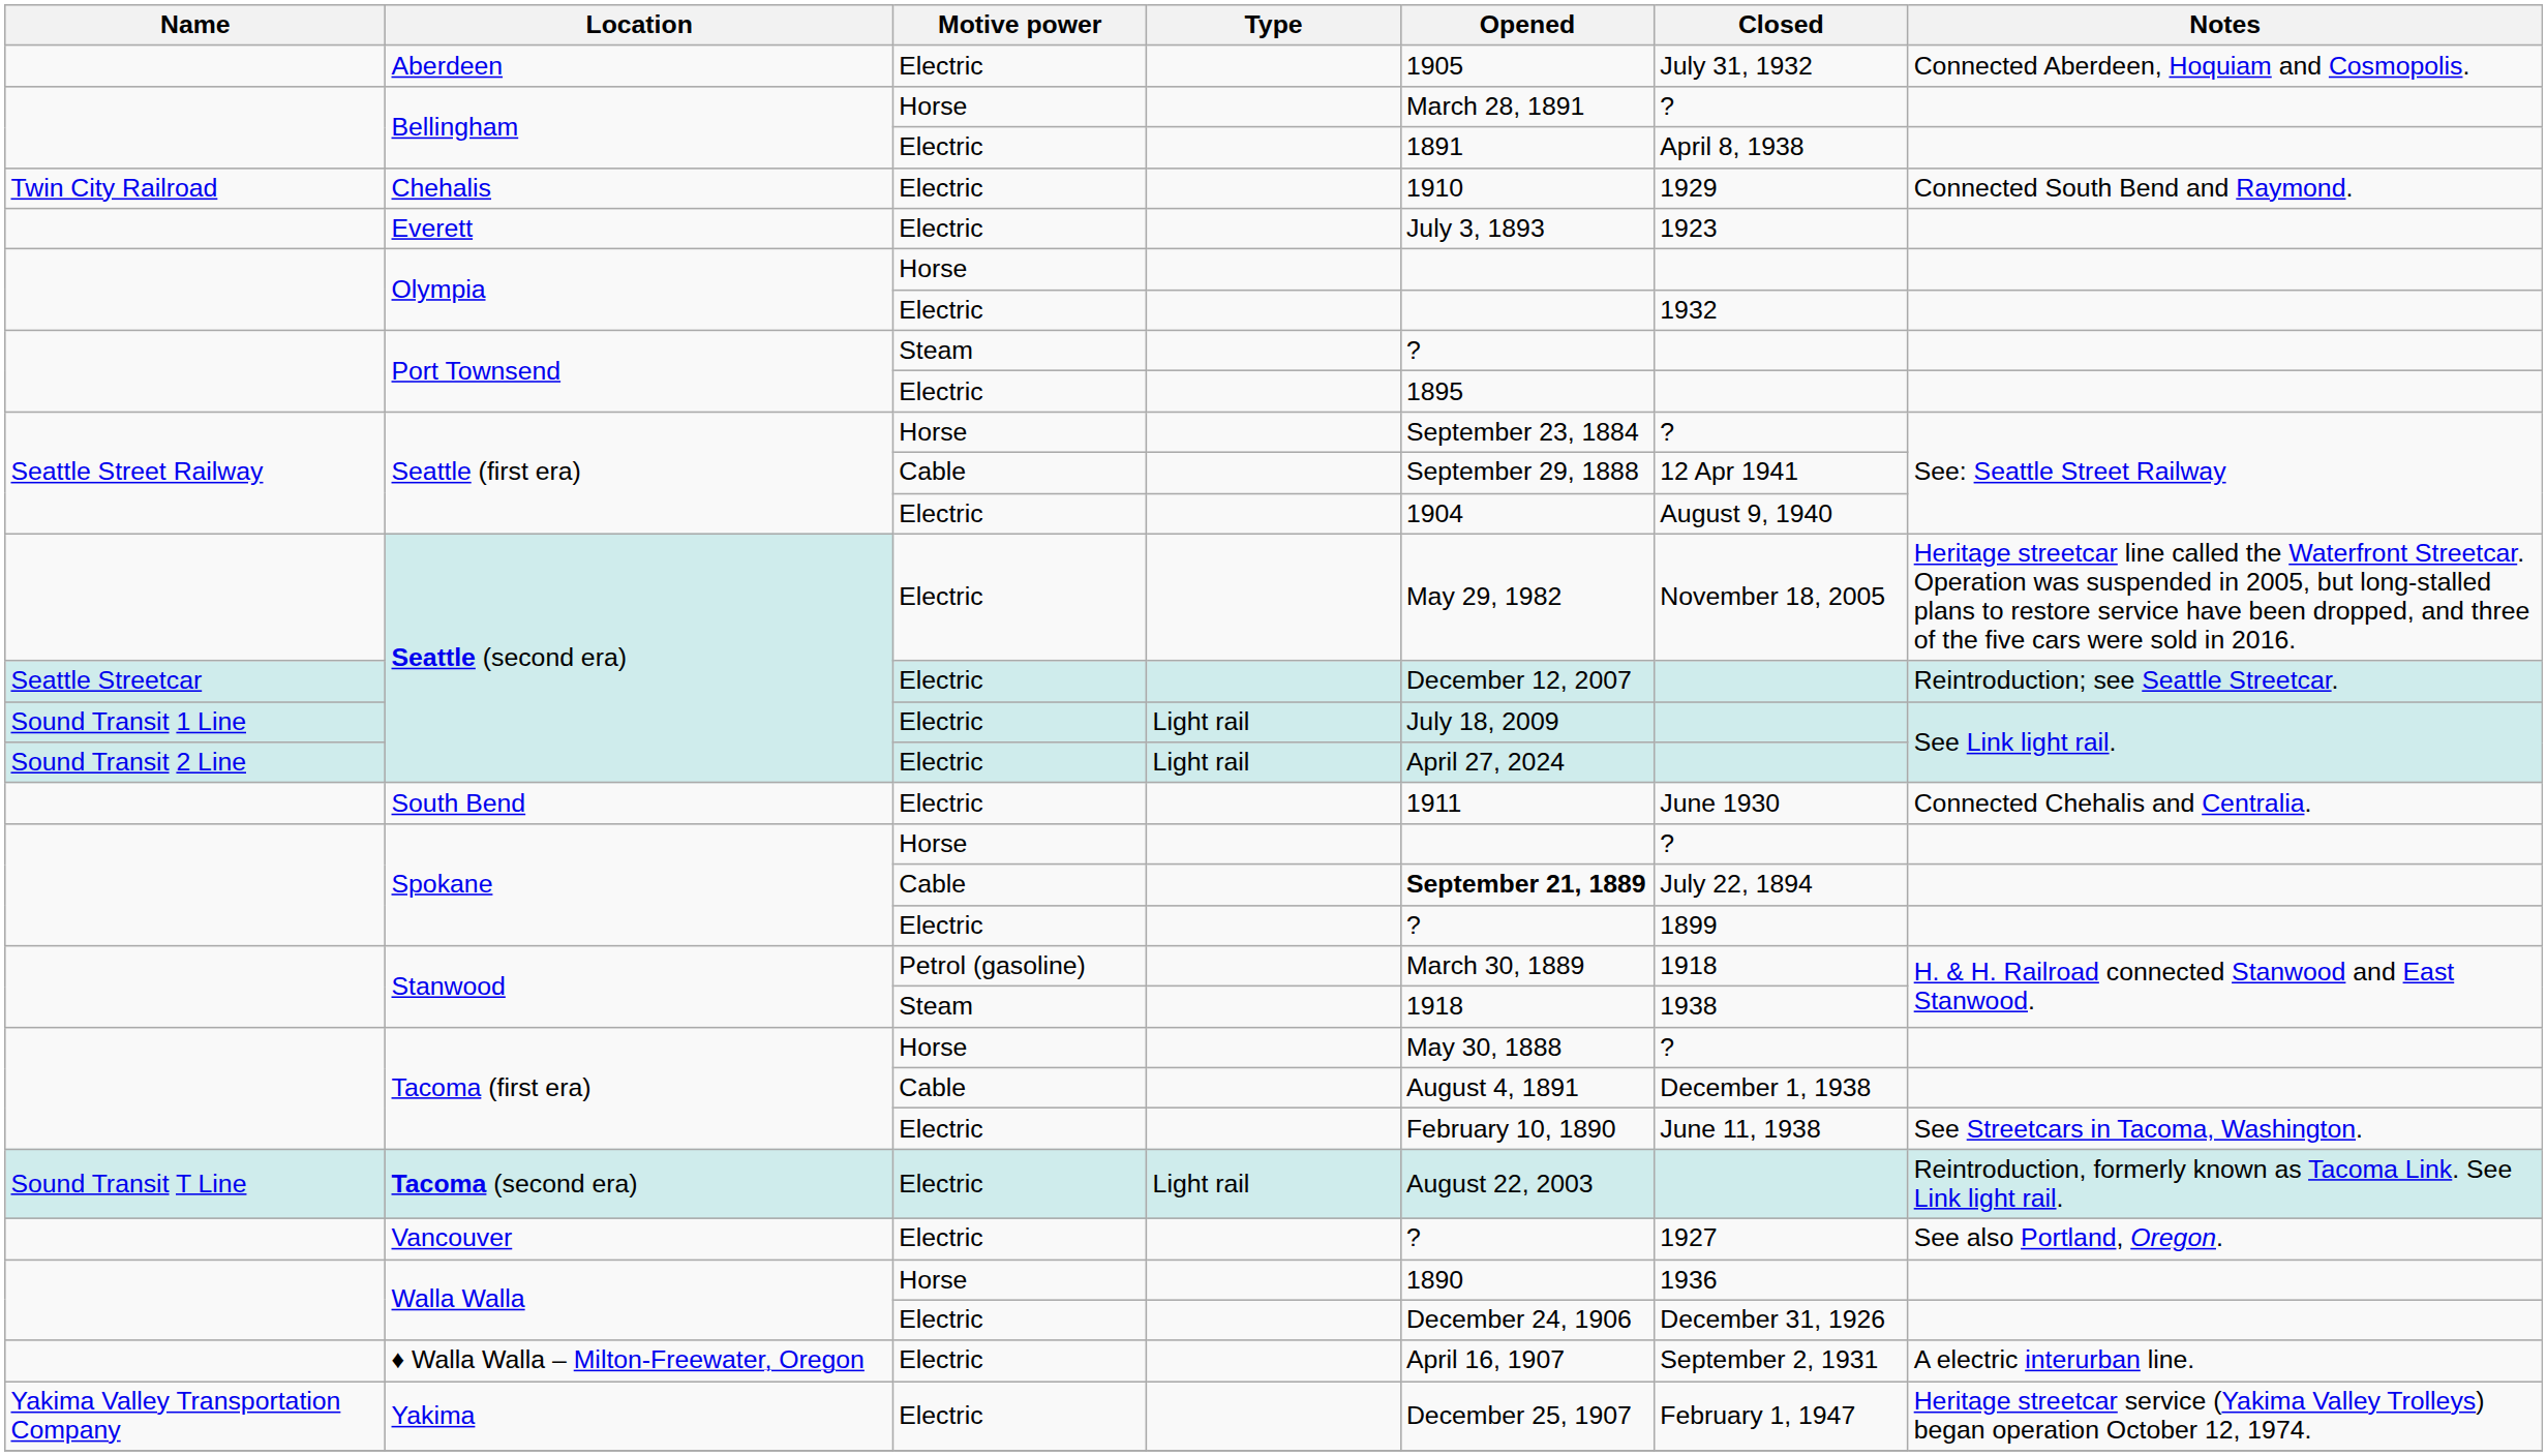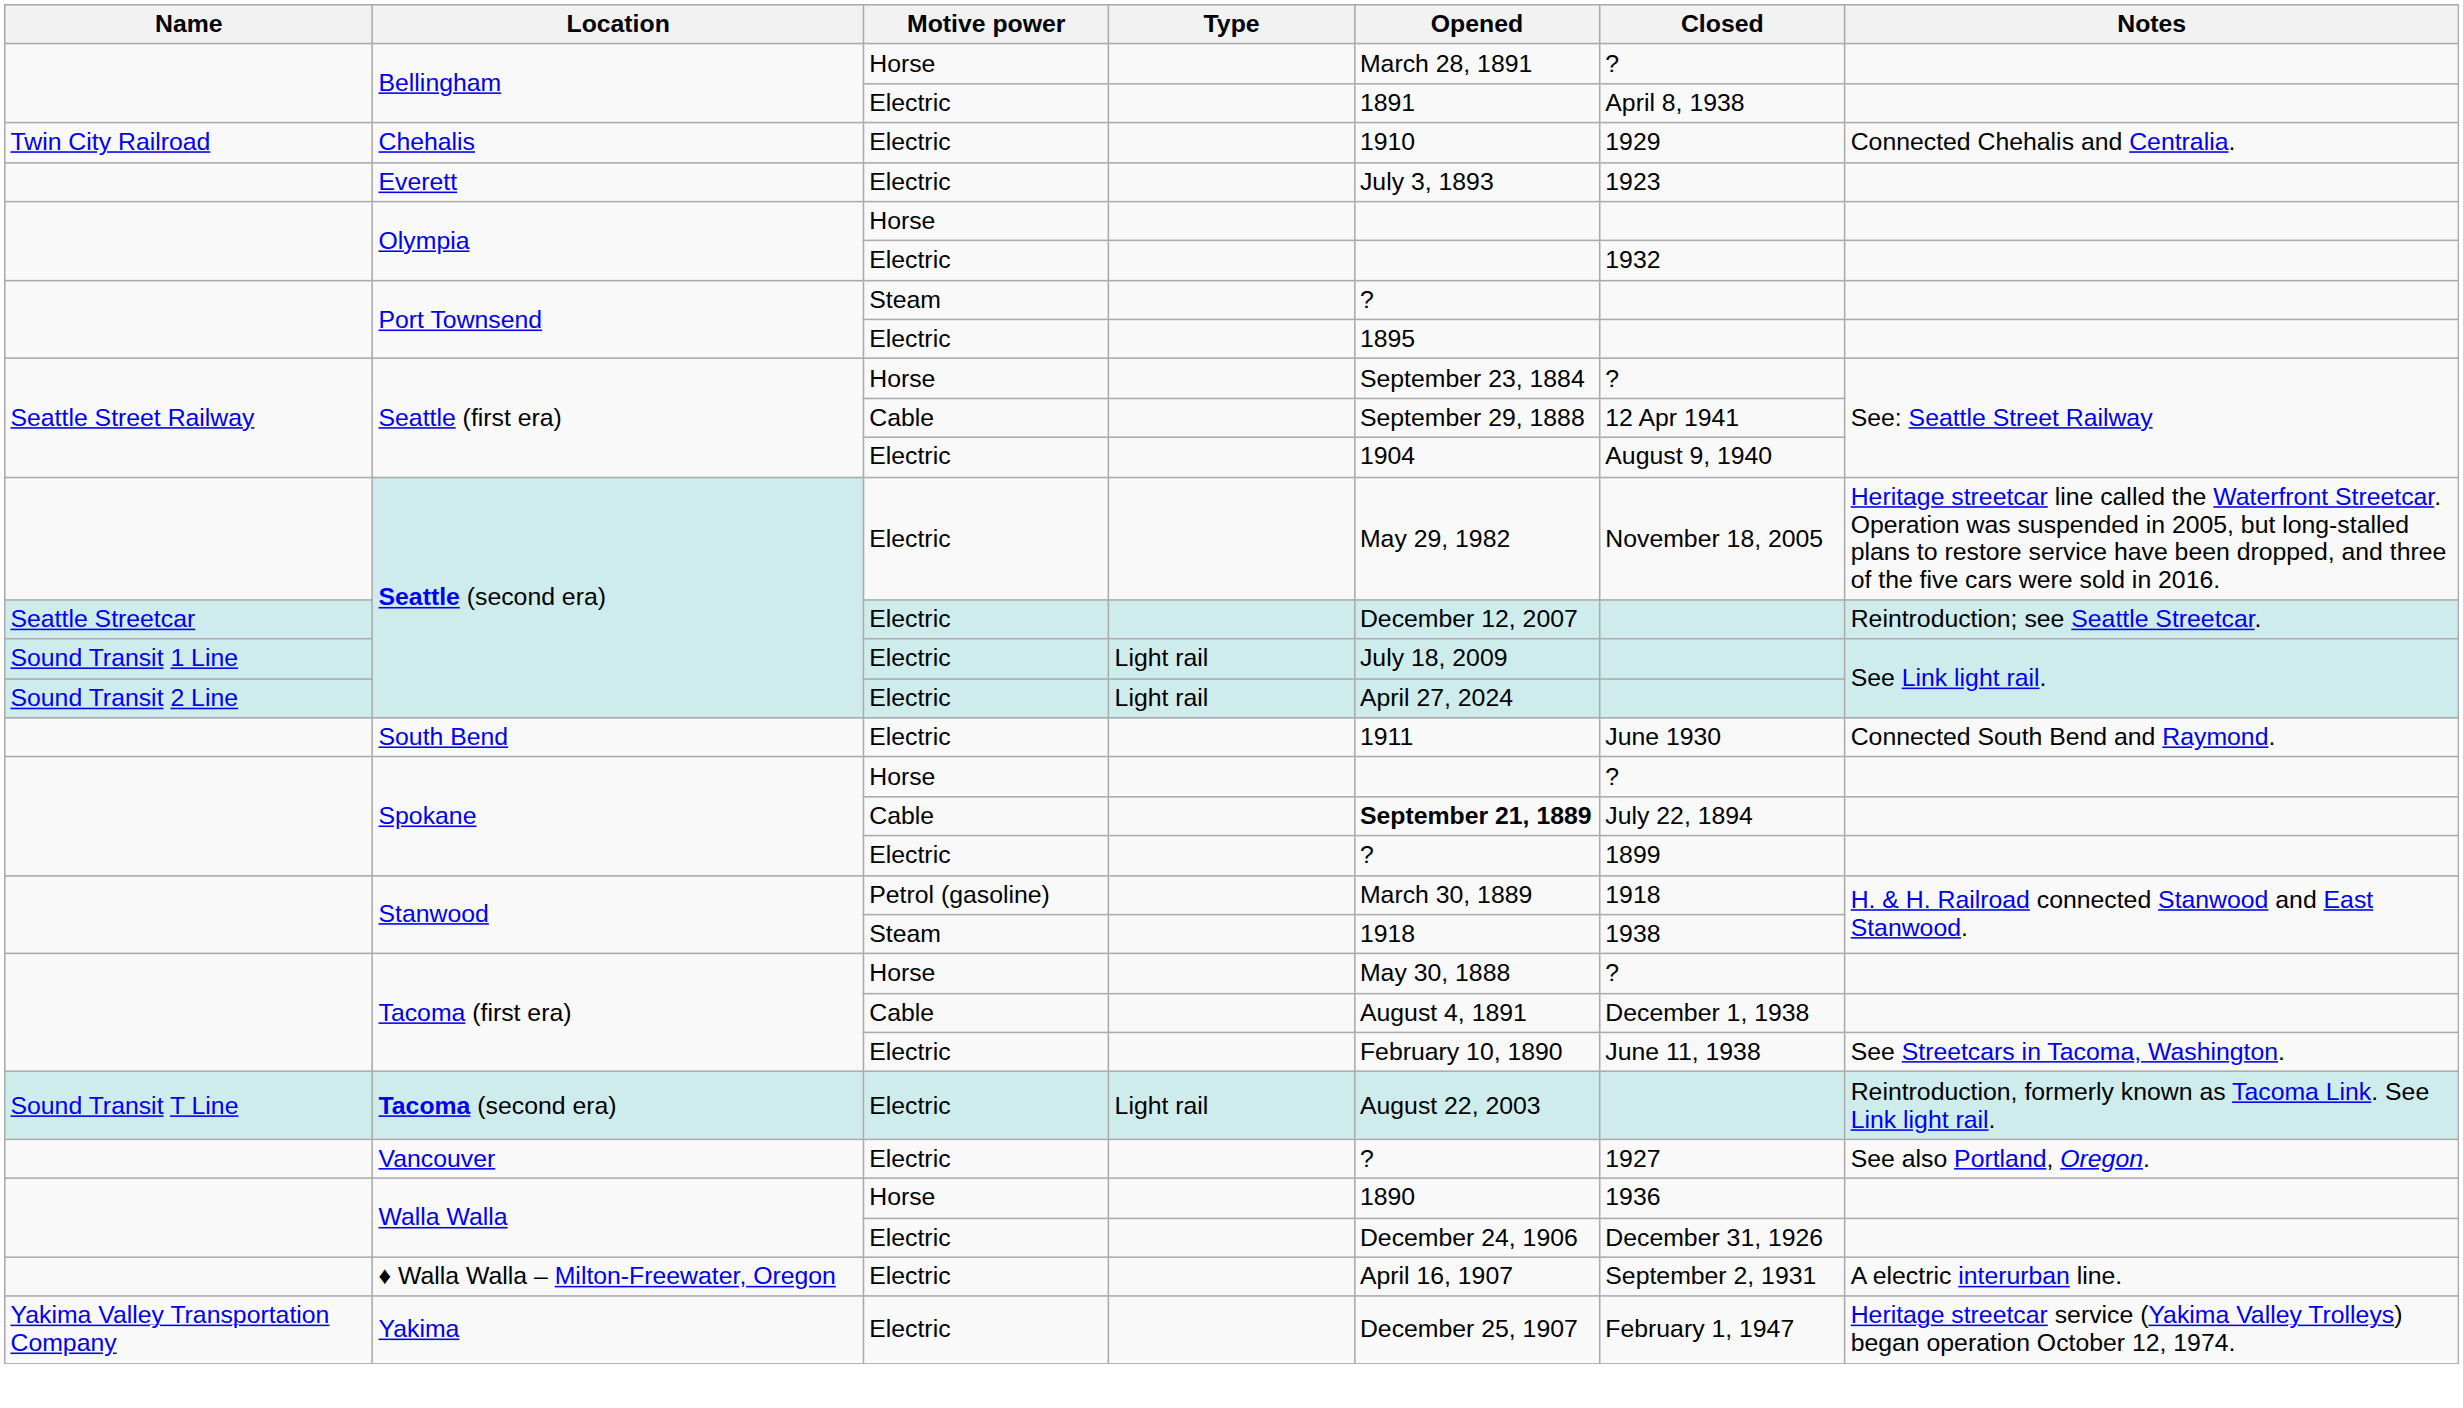 <table class="wikitable sortable" width=100%>
 <tr>
 <th width=15%>Name</th>
 <th width=20%>Location</th>
 <th width=10%>Motive power</th>
 <th width=10%>Type</th>
 <th width=10%>Opened</th>
 <th width=10%>Closed</th>
 <th class="unsortable" width=25%>Notes</th>
-</tr>
-<tr>
-<td> </td>
-<td><a href='#'>Aberdeen</a></td>
-<td>Electric</td>
-<td> </td>
-<td>1905</td>
-<td>July 31, 1932</td>
-<td>Connected Aberdeen, <a href='#'>Hoquiam</a> and <a href='#'>Cosmopolis</a>.</td>
 </tr>
 <tr>
 <td rowspan="2"> </td>
 <td rowspan="2"><a href='#'>Bellingham</a></td>
 <td>Horse</td>
 <td> </td>
 <td>March 28, 1891</td>
 <td>?</td>
 <td> </td>
 </tr>
 <tr>
 <td>Electric</td>
 <td> </td>
 <td>1891</td>
 <td>April 8, 1938</td>
 <td> </td>
 </tr>
 <tr>
 <td><a href='#'>Twin City Railroad</a></td>
 <td><a href='#'>Chehalis</a></td>
 <td>Electric</td>
 <td> </td>
 <td>1910</td>
 <td>1929</td>
-<td>Connected South Bend and <a href='#'>Raymond</a>.</td>
+<td>Connected Chehalis and <a href='#'>Centralia</a>.</td>
 </tr>
 <tr>
 <td> </td>
 <td><a href='#'>Everett</a></td>
 <td>Electric</td>
 <td> </td>
 <td>July 3, 1893</td>
 <td>1923</td>
 <td> </td>
 </tr>
 <tr>
 <td rowspan="2"> </td>
 <td rowspan="2"><a href='#'>Olympia</a></td>
 <td>Horse</td>
 <td> </td>
 <td></td>
 <td></td>
 <td> </td>
 </tr>
 <tr>
 <td>Electric</td>
 <td> </td>
 <td></td>
 <td>1932</td>
 <td> </td>
 </tr>
 <tr>
 <td rowspan="2"> </td>
 <td rowspan="2"><a href='#'>Port Townsend</a></td>
 <td>Steam</td>
 <td> </td>
 <td>?</td>
 <td></td>
 <td> </td>
 </tr>
 <tr>
 <td>Electric</td>
 <td> </td>
 <td>1895</td>
 <td></td>
 <td> </td>
 </tr>
 <tr>
 <td rowspan="3"><a href='#'>Seattle Street Railway</a></td>
 <td rowspan="3"><a href='#'>Seattle</a> (first era)</td>
 <td>Horse</td>
 <td> </td>
 <td>September 23, 1884</td>
 <td>?</td>
 <td rowspan="3">See: <a href='#'>Seattle Street Railway</a></td>
 </tr>
 <tr>
 <td>Cable</td>
 <td> </td>
 <td>September 29, 1888</td>
 <td>12 Apr 1941</td>
 </tr>
 <tr>
 <td>Electric</td>
 <td> </td>
 <td>1904</td>
 <td>August 9, 1940</td>
 </tr>
 <tr>
 <td> </td>
 <td rowspan="4" style="background:#CFECEC"><strong><a href='#'>Seattle</a></strong> (second era)</td>
 <td>Electric</td>
 <td> </td>
 <td>May 29, 1982</td>
 <td>November 18, 2005</td>
 <td><a href='#'>Heritage streetcar</a> line called the <a href='#'>Waterfront Streetcar</a>. Operation was suspended in 2005, but long-stalled plans to restore service have been dropped, and three of the five cars were sold in 2016.</td>
 </tr>
 <tr style="background:#CFECEC">
 <td><a href='#'>Seattle Streetcar</a></td>
 <td>Electric</td>
 <td> </td>
 <td>December 12, 2007</td>
 <td> </td>
 <td>Reintroduction; see <a href='#'>Seattle Streetcar</a>.</td>
 </tr>
 <tr style="background:#CFECEC">
 <td><a href='#'>Sound Transit</a> <a href='#'>1 Line</a></td>
 <td>Electric</td>
 <td>Light rail</td>
 <td>July 18, 2009</td>
 <td> </td>
 <td rowspan="2">See <a href='#'>Link light rail</a>.</td>
 </tr>
 <tr style="background:#CFECEC">
 <td><a href='#'>Sound Transit</a> <a href='#'>2 Line</a></td>
 <td>Electric</td>
 <td>Light rail</td>
 <td>April 27, 2024</td>
 <td> </td>
 </tr>
 <tr>
 <td> </td>
 <td><a href='#'>South Bend</a></td>
 <td>Electric</td>
 <td> </td>
 <td>1911</td>
 <td>June 1930</td>
-<td>Connected Chehalis and <a href='#'>Centralia</a>.</td>
+<td>Connected South Bend and <a href='#'>Raymond</a>.</td>
 </tr>
 <tr>
 <td rowspan="3"> </td>
 <td rowspan="3"><a href='#'>Spokane</a></td>
 <td>Horse</td>
 <td> </td>
 <td></td>
 <td>?</td>
 <td> </td>
 </tr>
 <tr>
 <td>Cable</td>
 <td> </td>
 <td><strong>September 21, 1889</strong></td>
 <td>July 22, 1894</td>
 <td> </td>
 </tr>
 <tr>
 <td>Electric</td>
 <td> </td>
 <td>?</td>
 <td>1899</td>
 <td> </td>
 </tr>
 <tr>
 <td rowspan="2"> </td>
 <td rowspan="2"><a href='#'>Stanwood</a></td>
 <td>Petrol (gasoline)</td>
 <td> </td>
 <td>March 30, 1889</td>
 <td>1918</td>
 <td rowspan="2"><a href='#'>H. & H. Railroad</a> connected <a href='#'>Stanwood</a> and <a href='#'>East Stanwood</a>.</td>
 </tr>
 <tr>
 <td>Steam</td>
 <td> </td>
 <td>1918</td>
 <td>1938</td>
 </tr>
 <tr>
 <td rowspan="3"> </td>
 <td rowspan="3"><a href='#'>Tacoma</a> (first era)</td>
 <td>Horse</td>
 <td> </td>
 <td>May 30, 1888</td>
 <td>?</td>
 <td> </td>
 </tr>
 <tr>
 <td>Cable</td>
 <td> </td>
 <td>August 4, 1891</td>
 <td>December 1, 1938</td>
 <td> </td>
 </tr>
 <tr>
 <td>Electric</td>
 <td> </td>
 <td>February 10, 1890</td>
 <td>June 11, 1938</td>
 <td>See <a href='#'>Streetcars in Tacoma, Washington</a>.</td>
 </tr>
 <tr style="background:#CFECEC">
 <td><a href='#'>Sound Transit</a> <a href='#'>T Line</a></td>
 <td><strong><a href='#'>Tacoma</a></strong> (second era)</td>
 <td>Electric</td>
 <td>Light rail</td>
 <td>August 22, 2003</td>
 <td> </td>
 <td>Reintroduction, formerly known as <a href='#'>Tacoma Link</a>. See <a href='#'>Link light rail</a>.</td>
 </tr>
 <tr>
 <td> </td>
 <td><a href='#'>Vancouver</a></td>
 <td>Electric</td>
 <td> </td>
 <td>?</td>
 <td>1927</td>
 <td>See also <a href='#'>Portland</a>, <em><a href='#'>Oregon</a></em>.</td>
 </tr>
 <tr>
 <td rowspan="2"> </td>
 <td rowspan="2"><a href='#'>Walla Walla</a></td>
 <td>Horse</td>
 <td> </td>
 <td>1890</td>
 <td>1936</td>
 <td> </td>
 </tr>
 <tr>
 <td>Electric</td>
 <td> </td>
 <td>December 24, 1906</td>
 <td>December 31, 1926</td>
 <td> </td>
 </tr>
 <tr>
 <td> </td>
 <td>♦ Walla Walla – <a href='#'>Milton-Freewater, Oregon</a></td>
 <td>Electric</td>
 <td> </td>
 <td>April 16, 1907</td>
 <td>September 2, 1931</td>
 <td>A  electric <a href='#'>interurban</a> line.</td>
 </tr>
 <tr>
 <td><a href='#'>Yakima Valley Transportation Company</a></td>
 <td><a href='#'>Yakima</a></td>
 <td>Electric</td>
 <td> </td>
 <td>December 25, 1907</td>
 <td>February 1, 1947</td>
 <td><a href='#'>Heritage streetcar</a> service (<a href='#'>Yakima Valley Trolleys</a>) began operation October 12, 1974.</td>
 </tr>
 <tr>
 </tr>
 </table>
